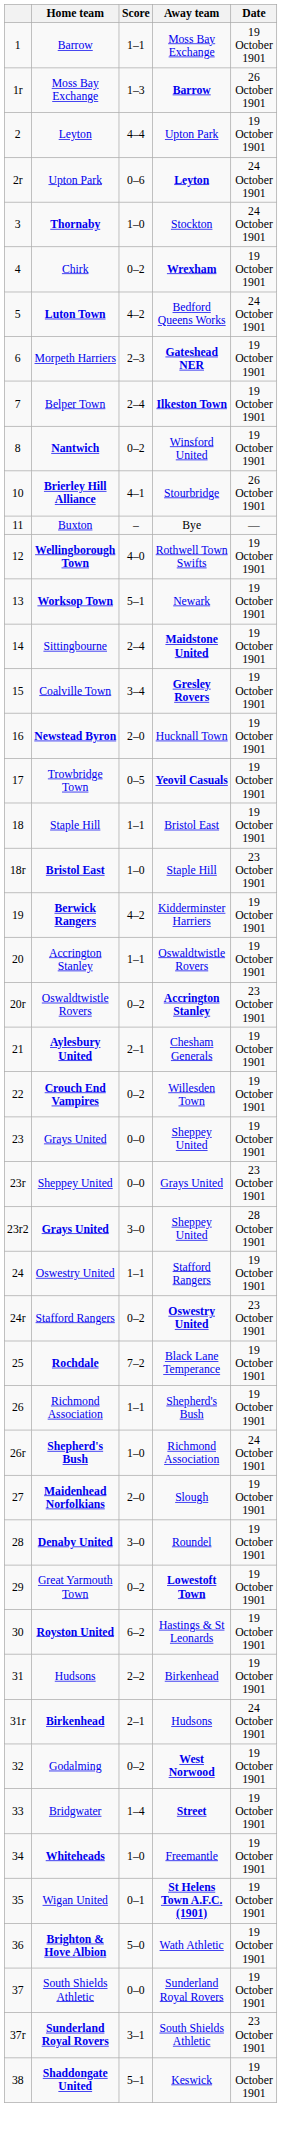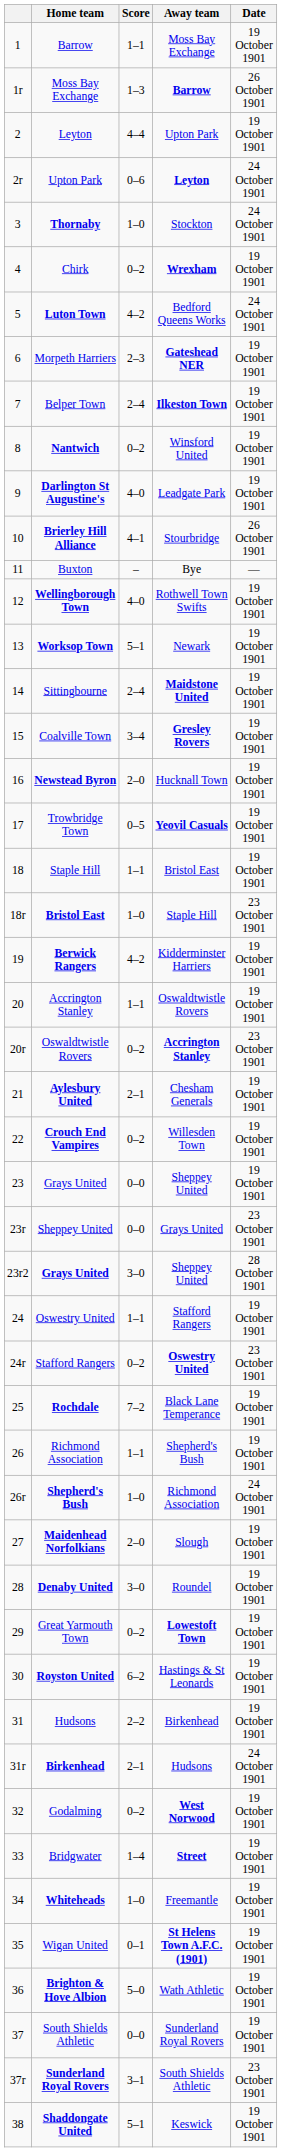 <table class="wikitable" style="text-align:center; width:60%">
 <tr>
 <th style="width:3%"></th>
 <th style="width:35%">Home team</th>
 <th style="width:7%">Score</th>
 <th style="width:35%">Away team</th>
 <th style="width:20%">Date</th>
 </tr>
 <tr>
 <td>1</td>
 <td><a href='#'>Barrow</a></td>
 <td>1–1</td>
 <td><a href='#'>Moss Bay Exchange</a></td>
 <td>19 October 1901</td>
 </tr>
 <tr>
 <td>1r</td>
 <td><a href='#'>Moss Bay Exchange</a></td>
 <td>1–3</td>
 <td><strong><a href='#'>Barrow</a></strong></td>
 <td>26 October 1901</td>
 </tr>
 <tr>
 <td>2</td>
 <td><a href='#'>Leyton</a></td>
 <td>4–4</td>
 <td><a href='#'>Upton Park</a></td>
 <td>19 October 1901</td>
 </tr>
 <tr>
 <td>2r</td>
 <td><a href='#'>Upton Park</a></td>
 <td>0–6</td>
 <td><strong><a href='#'>Leyton</a></strong></td>
 <td>24 October 1901</td>
 </tr>
 <tr>
 <td>3</td>
 <td><strong><a href='#'>Thornaby</a></strong></td>
 <td>1–0</td>
 <td><a href='#'>Stockton</a></td>
 <td>24 October 1901</td>
 </tr>
 <tr>
 <td>4</td>
 <td><a href='#'>Chirk</a></td>
 <td>0–2</td>
 <td><strong><a href='#'>Wrexham</a></strong></td>
 <td>19 October 1901</td>
 </tr>
 <tr>
 <td>5</td>
 <td><strong><a href='#'>Luton Town</a></strong></td>
 <td>4–2</td>
 <td><a href='#'>Bedford Queens Works</a></td>
 <td>24 October 1901</td>
 </tr>
 <tr>
 <td>6</td>
 <td><a href='#'>Morpeth Harriers</a></td>
 <td>2–3</td>
 <td><strong><a href='#'>Gateshead NER</a></strong></td>
 <td>19 October 1901</td>
 </tr>
 <tr>
 <td>7</td>
 <td><a href='#'>Belper Town</a></td>
 <td>2–4</td>
 <td><strong><a href='#'>Ilkeston Town</a></strong></td>
 <td>19 October 1901</td>
 </tr>
 <tr>
 <td>8</td>
 <td><strong><a href='#'>Nantwich</a></strong></td>
 <td>0–2</td>
 <td><a href='#'>Winsford United</a></td>
+<td>19 October 1901</td>
+</tr>
+<tr>
+<td>9</td>
+<td><strong><a href='#'>Darlington St Augustine's</a></strong></td>
+<td>4–0</td>
+<td><a href='#'>Leadgate Park</a></td>
 <td>19 October 1901</td>
 </tr>
 <tr>
 <td>10</td>
 <td><strong><a href='#'>Brierley Hill Alliance</a></strong></td>
 <td>4–1</td>
 <td><a href='#'>Stourbridge</a></td>
 <td>26 October 1901</td>
 </tr>
 <tr>
 <td>11</td>
 <td><a href='#'>Buxton</a></td>
 <td>–</td>
 <td>Bye</td>
 <td>—</td>
 </tr>
 <tr>
 <td>12</td>
 <td><strong><a href='#'>Wellingborough Town</a></strong></td>
 <td>4–0</td>
 <td><a href='#'>Rothwell Town Swifts</a></td>
 <td>19 October 1901</td>
 </tr>
 <tr>
 <td>13</td>
 <td><strong><a href='#'>Worksop Town</a></strong></td>
 <td>5–1</td>
 <td><a href='#'>Newark</a></td>
 <td>19 October 1901</td>
 </tr>
 <tr>
 <td>14</td>
 <td><a href='#'>Sittingbourne</a></td>
 <td>2–4</td>
 <td><strong><a href='#'>Maidstone United</a></strong></td>
 <td>19 October 1901</td>
 </tr>
 <tr>
 <td>15</td>
 <td><a href='#'>Coalville Town</a></td>
 <td>3–4</td>
 <td><strong><a href='#'>Gresley Rovers</a></strong></td>
 <td>19 October 1901</td>
 </tr>
 <tr>
 <td>16</td>
 <td><strong><a href='#'>Newstead Byron</a></strong></td>
 <td>2–0</td>
 <td><a href='#'>Hucknall Town</a></td>
 <td>19 October 1901</td>
 </tr>
 <tr>
 <td>17</td>
 <td><a href='#'>Trowbridge Town</a></td>
 <td>0–5</td>
 <td><strong><a href='#'>Yeovil Casuals</a></strong></td>
 <td>19 October 1901</td>
 </tr>
 <tr>
 <td>18</td>
 <td><a href='#'>Staple Hill</a></td>
 <td>1–1</td>
 <td><a href='#'>Bristol East</a></td>
 <td>19 October 1901</td>
 </tr>
 <tr>
 <td>18r</td>
 <td><strong><a href='#'>Bristol East</a></strong></td>
 <td>1–0</td>
 <td><a href='#'>Staple Hill</a></td>
 <td>23 October 1901</td>
 </tr>
 <tr>
 <td>19</td>
 <td><strong><a href='#'>Berwick Rangers</a></strong></td>
 <td>4–2</td>
 <td><a href='#'>Kidderminster Harriers</a></td>
 <td>19 October 1901</td>
 </tr>
 <tr>
 <td>20</td>
 <td><a href='#'>Accrington Stanley</a></td>
 <td>1–1</td>
 <td><a href='#'>Oswaldtwistle Rovers</a></td>
 <td>19 October 1901</td>
 </tr>
 <tr>
 <td>20r</td>
 <td><a href='#'>Oswaldtwistle Rovers</a></td>
 <td>0–2</td>
 <td><strong><a href='#'>Accrington Stanley</a></strong></td>
 <td>23 October 1901</td>
 </tr>
 <tr>
 <td>21</td>
 <td><strong><a href='#'>Aylesbury United</a></strong></td>
 <td>2–1</td>
 <td><a href='#'>Chesham Generals</a></td>
 <td>19 October 1901</td>
 </tr>
 <tr>
 <td>22</td>
 <td><strong><a href='#'>Crouch End Vampires</a></strong></td>
 <td>0–2</td>
 <td><a href='#'>Willesden Town</a></td>
 <td>19 October 1901</td>
 </tr>
 <tr>
 <td>23</td>
 <td><a href='#'>Grays United</a></td>
 <td>0–0</td>
 <td><a href='#'>Sheppey United</a></td>
 <td>19 October 1901</td>
 </tr>
 <tr>
 <td>23r</td>
 <td><a href='#'>Sheppey United</a></td>
 <td>0–0</td>
 <td><a href='#'>Grays United</a></td>
 <td>23 October 1901</td>
 </tr>
 <tr>
 <td>23r2</td>
 <td><strong><a href='#'>Grays United</a></strong></td>
 <td>3–0</td>
 <td><a href='#'>Sheppey United</a></td>
 <td>28 October 1901</td>
 </tr>
 <tr>
 <td>24</td>
 <td><a href='#'>Oswestry United</a></td>
 <td>1–1</td>
 <td><a href='#'>Stafford Rangers</a></td>
 <td>19 October 1901</td>
 </tr>
 <tr>
 <td>24r</td>
 <td><a href='#'>Stafford Rangers</a></td>
 <td>0–2</td>
 <td><strong><a href='#'>Oswestry United</a></strong></td>
 <td>23 October 1901</td>
 </tr>
 <tr>
 <td>25</td>
 <td><strong><a href='#'>Rochdale</a></strong></td>
 <td>7–2</td>
 <td><a href='#'>Black Lane Temperance</a></td>
 <td>19 October 1901</td>
 </tr>
 <tr>
 <td>26</td>
 <td><a href='#'>Richmond Association</a></td>
 <td>1–1</td>
 <td><a href='#'>Shepherd's Bush</a></td>
 <td>19 October 1901</td>
 </tr>
 <tr>
 <td>26r</td>
 <td><strong><a href='#'>Shepherd's Bush</a></strong></td>
 <td>1–0</td>
 <td><a href='#'>Richmond Association</a></td>
 <td>24 October 1901</td>
 </tr>
 <tr>
 <td>27</td>
 <td><strong><a href='#'>Maidenhead Norfolkians</a></strong></td>
 <td>2–0</td>
 <td><a href='#'>Slough</a></td>
 <td>19 October 1901</td>
 </tr>
 <tr>
 <td>28</td>
 <td><strong><a href='#'>Denaby United</a></strong></td>
 <td>3–0</td>
 <td><a href='#'>Roundel</a></td>
 <td>19 October 1901</td>
 </tr>
 <tr>
 <td>29</td>
 <td><a href='#'>Great Yarmouth Town</a></td>
 <td>0–2</td>
 <td><strong><a href='#'>Lowestoft Town</a></strong></td>
 <td>19 October 1901</td>
 </tr>
 <tr>
 <td>30</td>
 <td><strong><a href='#'>Royston United</a></strong></td>
 <td>6–2</td>
 <td><a href='#'>Hastings & St Leonards</a></td>
 <td>19 October 1901</td>
 </tr>
 <tr>
 <td>31</td>
 <td><a href='#'>Hudsons</a></td>
 <td>2–2</td>
 <td><a href='#'>Birkenhead</a></td>
 <td>19 October 1901</td>
 </tr>
 <tr>
 <td>31r</td>
 <td><strong><a href='#'>Birkenhead</a></strong></td>
 <td>2–1</td>
 <td><a href='#'>Hudsons</a></td>
 <td>24 October 1901</td>
 </tr>
 <tr>
 <td>32</td>
 <td><a href='#'>Godalming</a></td>
 <td>0–2</td>
 <td><strong><a href='#'>West Norwood</a></strong></td>
 <td>19 October 1901</td>
 </tr>
 <tr>
 <td>33</td>
 <td><a href='#'>Bridgwater</a></td>
 <td>1–4</td>
 <td><strong><a href='#'>Street</a></strong></td>
 <td>19 October 1901</td>
 </tr>
 <tr>
 <td>34</td>
 <td><strong><a href='#'>Whiteheads</a></strong></td>
 <td>1–0</td>
 <td><a href='#'>Freemantle</a></td>
 <td>19 October 1901</td>
 </tr>
 <tr>
 <td>35</td>
 <td><a href='#'>Wigan United</a></td>
 <td>0–1</td>
 <td><strong><a href='#'>St Helens Town A.F.C. (1901)</a></strong></td>
 <td>19 October 1901</td>
 </tr>
 <tr>
 <td>36</td>
 <td><strong><a href='#'>Brighton & Hove Albion</a></strong></td>
 <td>5–0</td>
 <td><a href='#'>Wath Athletic</a></td>
 <td>19 October 1901</td>
 </tr>
 <tr>
 <td>37</td>
 <td><a href='#'>South Shields Athletic</a></td>
 <td>0–0</td>
 <td><a href='#'>Sunderland Royal Rovers</a></td>
 <td>19 October 1901</td>
 </tr>
 <tr>
 <td>37r</td>
 <td><strong><a href='#'>Sunderland Royal Rovers</a></strong></td>
 <td>3–1</td>
 <td><a href='#'>South Shields Athletic</a></td>
 <td>23 October 1901</td>
 </tr>
 <tr>
 <td>38</td>
 <td><strong><a href='#'>Shaddongate United</a></strong></td>
 <td>5–1</td>
 <td><a href='#'>Keswick</a></td>
 <td>19 October 1901</td>
 </tr>
 </table>
